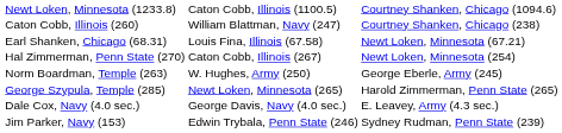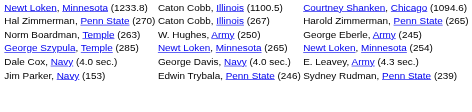 <table>
 <tr>
 <th scope=row style="text-align:left"></th>
 <td><a href='#'>Newt Loken</a>, <a href='#'>Minnesota</a> (1233.8)</td>
 <td>Caton Cobb, <a href='#'>Illinois</a> (1100.5)</td>
 <td><a href='#'>Courtney Shanken</a>, <a href='#'>Chicago</a> (1094.6)</td>
 </tr>
 <tr>
 <th scope=row style="text-align:left"></th>
-<td>Caton Cobb, <a href='#'>Illinois</a> (260)</td>
-<td>William Blattman, <a href='#'>Navy</a> (247)</td>
-<td><a href='#'>Courtney Shanken</a>, <a href='#'>Chicago</a> (238)</td>
-</tr>
-<tr>
-<th scope=row style="text-align:left"></th>
-<td>Earl Shanken, <a href='#'>Chicago</a> (68.31)</td>
-<td>Louis Fina, <a href='#'>Illinois</a> (67.58)</td>
-<td><a href='#'>Newt Loken</a>, <a href='#'>Minnesota</a> (67.21)</td>
-</tr>
-<tr>
-<th scope=row style="text-align:left"></th>
 <td>Hal Zimmerman, <a href='#'>Penn State</a> (270)</td>
 <td>Caton Cobb, <a href='#'>Illinois</a> (267)</td>
-<td><a href='#'>Newt Loken</a>, <a href='#'>Minnesota</a> (254)</td>
+<td>Harold Zimmerman, <a href='#'>Penn State</a> (265)</td>
 </tr>
 <tr>
 <th scope=row style="text-align:left"></th>
 <td>Norm Boardman, <a href='#'>Temple</a> (263)</td>
 <td>W. Hughes, <a href='#'>Army</a> (250)</td>
 <td>George Eberle, <a href='#'>Army</a> (245)</td>
 </tr>
 <tr>
 <th scope=row style="text-align:left"></th>
 <td><a href='#'>George Szypula</a>, <a href='#'>Temple</a> (285)</td>
 <td><a href='#'>Newt Loken</a>, <a href='#'>Minnesota</a> (265)</td>
-<td>Harold Zimmerman, <a href='#'>Penn State</a> (265)</td>
+<td><a href='#'>Newt Loken</a>, <a href='#'>Minnesota</a> (254)</td>
 </tr>
 <tr>
 <th scope=row style="text-align:left"></th>
 <td>Dale Cox, <a href='#'>Navy</a> (4.0 sec.)</td>
 <td>George Davis, <a href='#'>Navy</a> (4.0 sec.)</td>
 <td>E. Leavey, <a href='#'>Army</a> (4.3 sec.)</td>
 </tr>
 <tr>
 <th scope=row style="text-align:left"></th>
 <td>Jim Parker, <a href='#'>Navy</a> (153)</td>
 <td>Edwin Trybala, <a href='#'>Penn State</a> (246)</td>
 <td>Sydney Rudman, <a href='#'>Penn State</a> (239)</td>
 </tr>
 </table>
